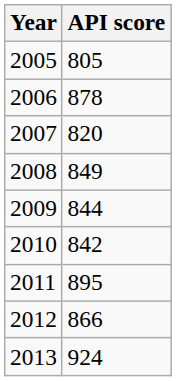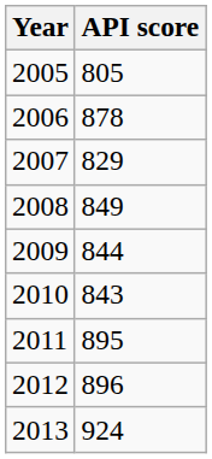 <table class="wikitable">
 <tr>
 <th>Year</th>
 <th>API score</th>
 </tr>
 <tr>
 <td>2005</td>
 <td>805</td>
 </tr>
 <tr>
 <td>2006</td>
 <td>878</td>
 </tr>
 <tr>
 <td>2007</td>
-<td>820</td>
+<td>829</td>
 </tr>
 <tr>
 <td>2008</td>
 <td>849</td>
 </tr>
 <tr>
 <td>2009</td>
 <td>844</td>
 </tr>
 <tr>
 <td>2010</td>
-<td>842</td>
+<td>843</td>
 </tr>
 <tr>
 <td>2011</td>
 <td>895</td>
 </tr>
 <tr>
 <td>2012</td>
-<td>866</td>
+<td>896</td>
 </tr>
 <tr>
 <td>2013</td>
 <td>924</td>
 </tr>
 </table>
